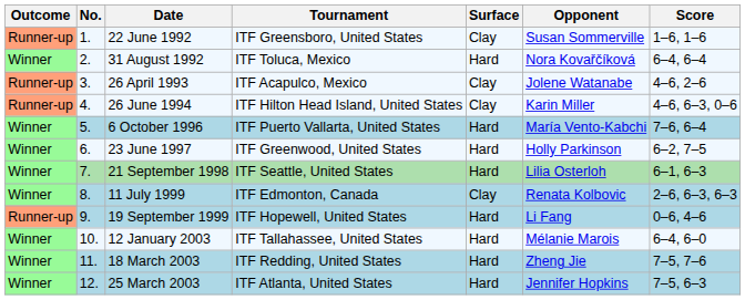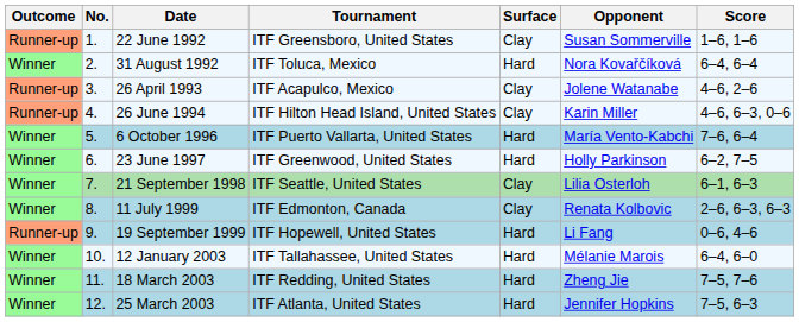 <table class="sortable wikitable" style=font-size:97%>
 <tr>
 <th>Outcome</th>
 <th>No.</th>
 <th>Date</th>
 <th>Tournament</th>
 <th>Surface</th>
 <th>Opponent</th>
 <th>Score</th>
 </tr>
 <tr style="background:#f0f8ff;">
 <td bgcolor="FFA07A">Runner-up</td>
 <td>1.</td>
 <td>22 June 1992</td>
 <td>ITF Greensboro, United States</td>
 <td>Clay</td>
 <td> <a href='#'>Susan Sommerville</a></td>
 <td>1–6, 1–6</td>
 </tr>
 <tr style="background:#f0f8ff;">
 <td style="background:#98fb98;">Winner</td>
 <td>2.</td>
 <td>31 August 1992</td>
 <td>ITF Toluca, Mexico</td>
 <td>Hard</td>
 <td> <a href='#'>Nora Kovařčíková</a></td>
 <td>6–4, 6–4</td>
 </tr>
 <tr style="background:#f0f8ff;">
 <td bgcolor="FFA07A">Runner-up</td>
 <td>3.</td>
 <td>26 April 1993</td>
 <td>ITF Acapulco, Mexico</td>
 <td>Clay</td>
 <td> <a href='#'>Jolene Watanabe</a></td>
 <td>4–6, 2–6</td>
 </tr>
 <tr style="background:#f0f8ff;">
 <td bgcolor="FFA07A">Runner-up</td>
 <td>4.</td>
 <td>26 June 1994</td>
 <td>ITF Hilton Head Island, United States</td>
 <td>Clay</td>
 <td> <a href='#'>Karin Miller</a></td>
 <td>4–6, 6–3, 0–6</td>
 </tr>
 <tr style="background:lightblue;">
 <td bgcolor="#98FB98">Winner</td>
 <td>5.</td>
 <td>6 October 1996</td>
 <td>ITF Puerto Vallarta, United States</td>
 <td>Hard</td>
 <td> <a href='#'>María Vento-Kabchi</a></td>
 <td>7–6, 6–4</td>
 </tr>
 <tr style="background:#f0f8ff;">
 <td bgcolor="#98FB98">Winner</td>
 <td>6.</td>
 <td>23 June 1997</td>
 <td>ITF Greenwood, United States</td>
 <td>Hard</td>
 <td> <a href='#'>Holly Parkinson</a></td>
 <td>6–2, 7–5</td>
 </tr>
 <tr style="background:#addfad;">
 <td bgcolor="#98FB98">Winner</td>
 <td>7.</td>
 <td>21 September 1998</td>
 <td>ITF Seattle, United States</td>
-<td>Hard</td>
+<td>Clay</td>
 <td> <a href='#'>Lilia Osterloh</a></td>
 <td>6–1, 6–3</td>
 </tr>
 <tr style="background:lightblue;">
 <td bgcolor="#98FB98">Winner</td>
 <td>8.</td>
 <td>11 July 1999</td>
 <td>ITF Edmonton, Canada</td>
 <td>Clay</td>
 <td> <a href='#'>Renata Kolbovic</a></td>
 <td>2–6, 6–3, 6–3</td>
 </tr>
 <tr style="background:lightblue;">
 <td bgcolor="FFA07A">Runner-up</td>
 <td>9.</td>
 <td>19 September 1999</td>
 <td>ITF Hopewell, United States</td>
 <td>Hard</td>
 <td> <a href='#'>Li Fang</a></td>
 <td>0–6, 4–6</td>
 </tr>
 <tr style="background:#f0f8ff;">
 <td bgcolor="#98FB98">Winner</td>
 <td>10.</td>
 <td>12 January 2003</td>
 <td>ITF Tallahassee, United States</td>
 <td>Hard</td>
 <td> <a href='#'>Mélanie Marois</a></td>
 <td>6–4, 6–0</td>
 </tr>
 <tr style="background:lightblue;">
 <td bgcolor="#98FB98">Winner</td>
 <td>11.</td>
 <td>18 March 2003</td>
 <td>ITF Redding, United States</td>
 <td>Hard</td>
 <td> <a href='#'>Zheng Jie</a></td>
 <td>7–5, 7–6</td>
 </tr>
 <tr style="background:lightblue;">
 <td bgcolor="#98FB98">Winner</td>
 <td>12.</td>
 <td>25 March 2003</td>
 <td>ITF Atlanta, United States</td>
 <td>Hard</td>
 <td> <a href='#'>Jennifer Hopkins</a></td>
 <td>7–5, 6–3</td>
 </tr>
 </table>
